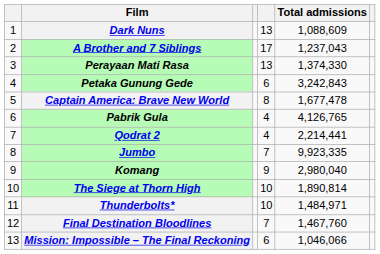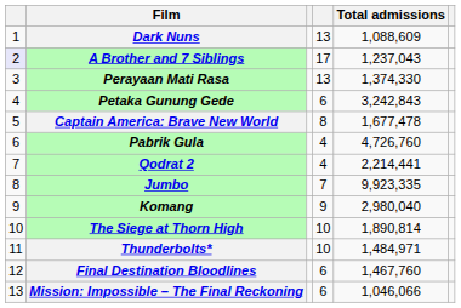 <table class="wikitable sortable plainrowheaders" style="text-align:center;">
 <tr>
 <th></th>
 <th>Film</th>
 <th></th>
 <th></th>
 <th>Total admissions<br></th>
 <th class="unsortable"></th>
 </tr>
 <tr>
 <td>1</td>
 <th scope="row"><em><a href='#'>Dark Nuns</a></em></th>
 <td></td>
 <td>13</td>
 <td>1,088,609</td>
 <td></td>
 </tr>
 <tr>
-<td>2</td>
+<td style="background: lavender;">2</td>
 <th scope="row" style="background:#b6fcb6;"><em><a href='#'>A Brother and 7 Siblings</a></em></th>
 <td></td>
 <td>17</td>
 <td>1,237,043</td>
 <td></td>
 </tr>
 <tr>
 <td>3</td>
 <th scope="row" style="background:#b6fcb6;"><em>Perayaan Mati Rasa</em></th>
 <td></td>
 <td>13</td>
 <td>1,374,330</td>
 <td></td>
 </tr>
 <tr>
 <td>4</td>
 <th scope="row" style="background:#b6fcb6;"><em>Petaka Gunung Gede</em></th>
 <td></td>
 <td>6</td>
 <td>3,242,843</td>
 <td></td>
 </tr>
 <tr>
 <td>5</td>
 <th scope="row"><em><a href='#'>Captain America: Brave New World</a></em></th>
 <td></td>
 <td>8</td>
 <td>1,677,478</td>
 <td></td>
 </tr>
 <tr>
 <td>6</td>
 <th scope="row" style="background:#b6fcb6;"><em>Pabrik Gula</em></th>
 <td></td>
 <td>4</td>
-<td>4,126,765</td>
+<td>4,726,760</td>
 <td></td>
 </tr>
 <tr>
 <td>7</td>
 <th scope="row" style="background:#b6fcb6;"><em><a href='#'>Qodrat 2</a></em></th>
 <td></td>
 <td>4</td>
 <td>2,214,441</td>
 <td></td>
 </tr>
 <tr>
 <td>8</td>
 <th scope="row" style="background:#b6fcb6;"><em><a href='#'>Jumbo</a></em></th>
 <td></td>
 <td>7</td>
 <td>9,923,335</td>
 <td></td>
 </tr>
 <tr>
 <td>9</td>
 <th scope="row" style="background:#b6fcb6;"><em>Komang</em></th>
 <td></td>
 <td>9</td>
 <td>2,980,040</td>
 <td></td>
 </tr>
 <tr>
 <td>10</td>
 <th scope="row" style="background:#b6fcb6;"><em><a href='#'>The Siege at Thorn High</a></em></th>
 <td></td>
 <td>10</td>
 <td>1,890,814</td>
 <td></td>
 </tr>
 <tr>
 <td>11</td>
 <th scope="row"><em><a href='#'>Thunderbolts*</a></em></th>
 <td></td>
 <td>10</td>
 <td>1,484,971</td>
 <td></td>
 </tr>
 <tr>
 <td>12</td>
 <th scope="row"><em><a href='#'>Final Destination Bloodlines</a></em></th>
 <td></td>
-<td>7</td>
+<td>6</td>
 <td>1,467,760</td>
 <td></td>
 </tr>
 <tr>
 <td>13</td>
 <th scope="row"><em><a href='#'>Mission: Impossible – The Final Reckoning</a></em></th>
 <td></td>
 <td>6</td>
 <td>1,046,066</td>
 <td></td>
 </tr>
 </table>
